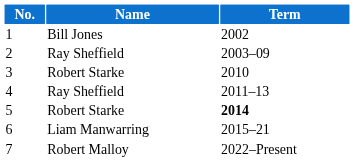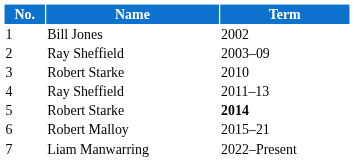 <table class="toccolours" style="width:25em">
 <tr>
 <th style="background:#0D72CE;color:white;border:#0D72CE 1px solid">No.</th>
 <th style="background:#0D72CE;color:white;border:#0D72CE 1px solid">Name</th>
 <th style="background:#0D72CE;color:white;border:#0D72CE 1px solid">Term</th>
 </tr>
 <tr>
 <td>1</td>
 <td> Bill Jones</td>
 <td>2002</td>
 </tr>
 <tr>
 <td>2</td>
 <td> Ray Sheffield</td>
 <td>2003–09</td>
 </tr>
 <tr>
 <td>3</td>
 <td> Robert Starke</td>
 <td>2010</td>
 </tr>
 <tr>
 <td>4</td>
 <td> Ray Sheffield</td>
 <td>2011–13</td>
 </tr>
 <tr>
 <td>5</td>
 <td> Robert Starke</td>
 <td><strong>2014</strong></td>
 </tr>
 <tr>
 <td>6</td>
-<td> Liam Manwarring</td>
+<td> Robert Malloy</td>
 <td>2015–21</td>
 </tr>
 <tr>
 <td>7</td>
-<td> Robert Malloy</td>
+<td> Liam Manwarring</td>
 <td>2022–Present</td>
 </tr>
 <tr>
 </tr>
 </table>
